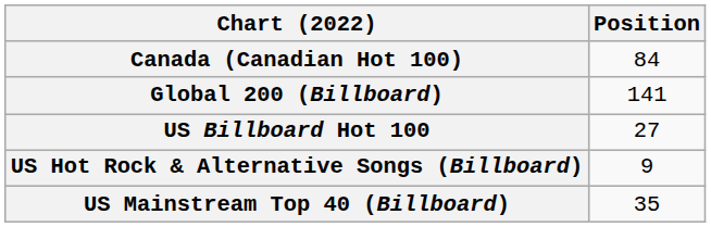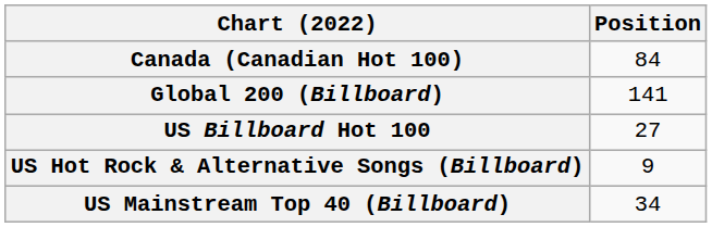 <table class="wikitable sortable plainrowheaders" style="text-align:center">
 <tr>
 <th scope="col">Chart (2022)</th>
 <th scope="col">Position</th>
 </tr>
 <tr>
 <th scope="row">Canada (Canadian Hot 100)</th>
 <td>84</td>
 </tr>
 <tr>
 <th scope="row">Global 200 (<em>Billboard</em>)</th>
 <td>141</td>
 </tr>
 <tr>
 <th scope="row">US <em>Billboard</em> Hot 100</th>
 <td>27</td>
 </tr>
 <tr>
 <th scope="row">US Hot Rock & Alternative Songs (<em>Billboard</em>)</th>
 <td>9</td>
 </tr>
 <tr>
 <th scope="row">US Mainstream Top 40 (<em>Billboard</em>)</th>
-<td>35</td>
+<td>34</td>
 </tr>
 </table>
